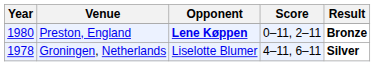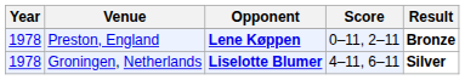 <table class="sortable wikitable" style="font-size: 90%;">
 <tr>
 <th>Year</th>
 <th>Venue</th>
 <th>Opponent</th>
 <th>Score</th>
 <th>Result</th>
 </tr>
 <tr>
 </tr>
 <tr style="background:#ECF2FF">
-<td align="center"><a href='#'>1980</a></td>
+<td align="center"><a href='#'>1978</a></td>
 <td align="left"><a href='#'>Preston, England</a></td>
 <td align="left"><strong> <a href='#'>Lene Køppen</a></strong></td>
 <td align="left">0–11, 2–11</td>
 <td style="text-align:left; background:white"> <strong>Bronze</strong></td>
 </tr>
 <tr style="background:#ECF2FF">
 <td align="center"><a href='#'>1978</a></td>
 <td align="left"><a href='#'>Groningen</a>, <a href='#'>Netherlands</a></td>
-<td align="left"> <a href='#'>Liselotte Blumer</a></td>
+<td align="left"><strong> <a href='#'>Liselotte Blumer</a></strong></td>
 <td align="left">4–11, 6–11</td>
 <td style="text-align:left; background:white"> <strong>Silver</strong></td>
 </tr>
 </table>
